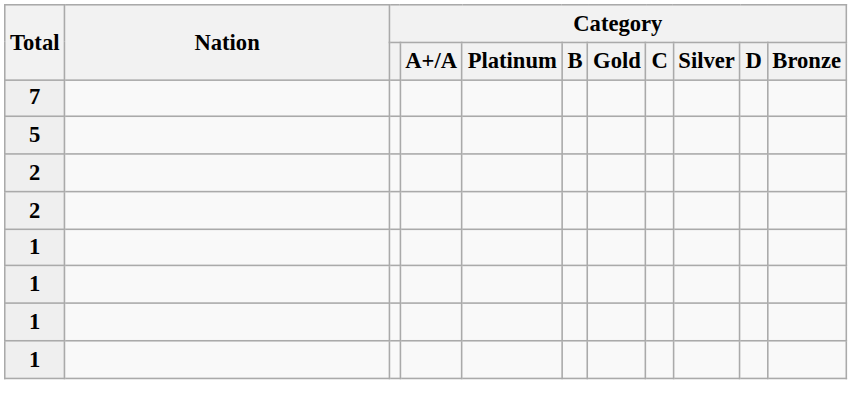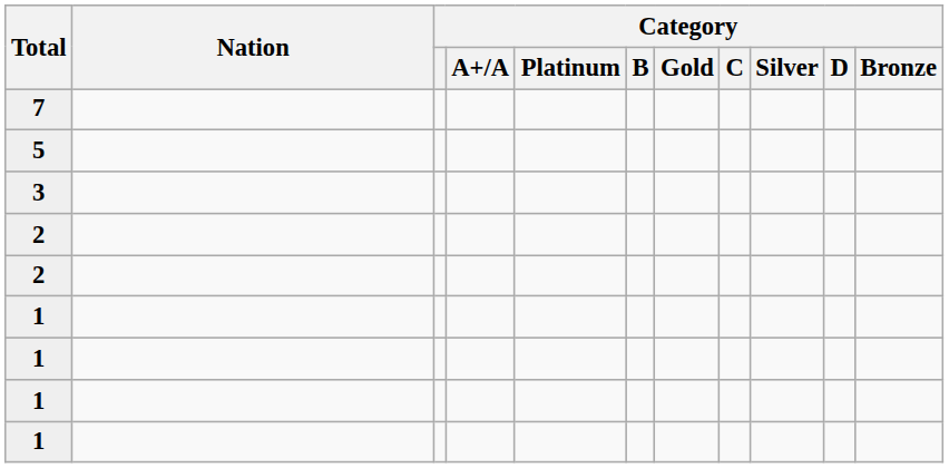 <table class="sortable wikitable" style="font-size:90%">
 <tr>
 <th width="30" rowspan="2">Total</th>
 <th width="200" rowspan="2">Nation</th>
 <th colspan="9">Category</th>
 </tr>
 <tr>
 <th></th>
 <th>A+/A</th>
 <th>Platinum</th>
 <th>B</th>
 <th>Gold</th>
 <th>C</th>
 <th>Silver</th>
 <th>D</th>
 <th>Bronze</th>
 </tr>
 <tr align="center">
 <td style="background:#efefef;"><strong>7</strong></td>
 <td align="left"></td>
 <td> <small> </small></td>
 <td> <small> </small></td>
 <td> <small> </small></td>
 <td> <small> </small></td>
 <td> <small> </small></td>
 <td> <small></small></td>
 <td> <small> </small></td>
 <td> <small>  <br> </small></td>
 <td> <small>   </small></td>
 </tr>
 <tr align="center">
 <td style="background:#efefef;"><strong>5</strong></td>
 <td align="left"></td>
 <td> <small></small></td>
 <td> <small> </small></td>
 <td> <small> </small></td>
 <td> <small></small></td>
 <td> <small></small></td>
 <td> <small></small></td>
 <td> <small> </small></td>
 <td> <small> </small></td>
 <td> <small> </small></td>
+</tr>
+<tr align="center">
+<td style="background:#efefef;"><strong>3</strong></td>
+<td align="left"></td>
+<td> <small> </small></td>
+<td> <small> </small></td>
+<td> <small> </small></td>
+<td> <small> </small></td>
+<td> <small> </small></td>
+<td> <small> </small></td>
+<td> <small> </small></td>
+<td> <small> </small></td>
+<td> <small>  </small></td>
 </tr>
 <tr align="center">
 <td style="background:#efefef;"><strong>2</strong></td>
 <td align="left"></td>
 <td> <small> </small></td>
 <td> <small> </small></td>
 <td> <small></small></td>
 <td> <small></small></td>
 <td> <small> </small></td>
 <td> <small> </small></td>
 <td> <small> </small></td>
 <td> <small> </small></td>
 <td> <small> </small></td>
 </tr>
 <tr align="center">
 <td style="background:#efefef;"><strong>2</strong></td>
 <td align="left"></td>
 <td> <small> </small></td>
 <td> <small> </small></td>
 <td> <small> </small></td>
 <td> <small> </small></td>
 <td> <small> </small></td>
 <td> <small> </small></td>
 <td> <small></small></td>
 <td> <small> </small></td>
 <td> <small></small></td>
 </tr>
 <tr align="center">
 <td style="background:#efefef;"><strong>1</strong></td>
 <td align="left"></td>
 <td> <small> </small></td>
 <td> <small></small></td>
 <td> <small> </small></td>
 <td> <small> </small></td>
 <td> <small> </small></td>
 <td> <small> </small></td>
 <td> <small></small></td>
 <td> <small> </small></td>
 <td> <small> </small></td>
 </tr>
 <tr align="center">
 <td style="background:#efefef;"><strong>1</strong></td>
 <td align="left"></td>
 <td> <small> </small></td>
 <td> <small> </small></td>
 <td> <small> </small></td>
 <td> <small> </small></td>
 <td> <small> </small></td>
 <td> <small> </small></td>
 <td> <small></small></td>
 <td> <small> </small></td>
 <td> <small> </small></td>
 </tr>
 <tr align="center">
 <td style="background:#efefef;"><strong>1</strong></td>
 <td align="left"></td>
 <td> <small> </small></td>
 <td> <small> </small></td>
 <td> <small> </small></td>
 <td> <small> </small></td>
 <td> <small> </small></td>
 <td> <small> </small></td>
 <td> <small> </small></td>
 <td> <small></small></td>
 <td> <small> </small></td>
 </tr>
 <tr align="center">
 <td style="background:#efefef;"><strong>1</strong></td>
 <td align="left"></td>
 <td> <small> </small></td>
 <td> <small> </small></td>
 <td> <small> </small></td>
 <td> <small> </small></td>
 <td> <small> </small></td>
 <td> <small> </small></td>
 <td> <small> </small></td>
 <td> <small> </small></td>
 <td> <small></small></td>
 </tr>
 </table>
